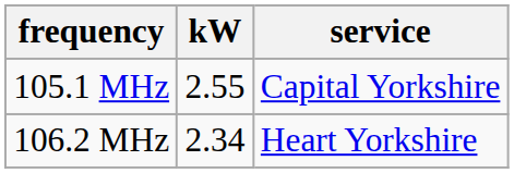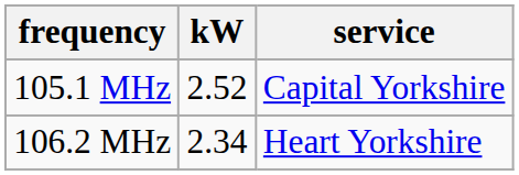 <table class="wikitable sortable">
 <tr>
 <th>frequency</th>
 <th>kW</th>
 <th>service</th>
 </tr>
 <tr>
 <td>105.1 <a href='#'>MHz</a></td>
-<td>2.55</td>
+<td>2.52</td>
 <td><a href='#'>Capital Yorkshire</a></td>
 </tr>
 <tr>
 <td>106.2 MHz</td>
 <td>2.34</td>
 <td><a href='#'>Heart Yorkshire</a></td>
 </tr>
 </table>
